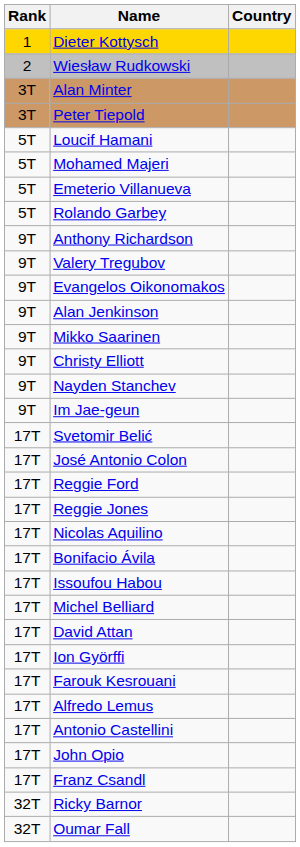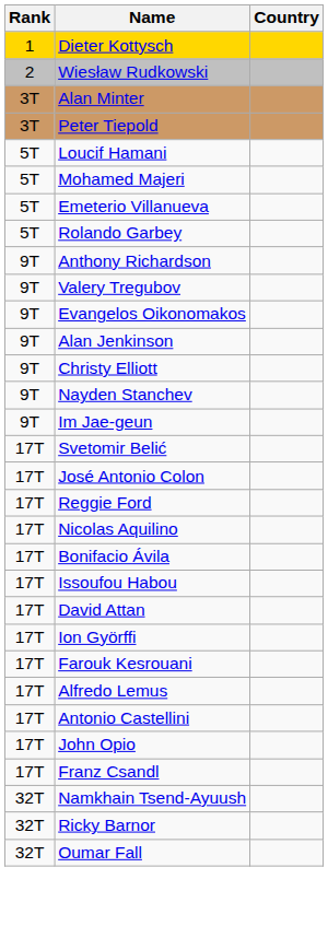 <table class="wikitable sortable" style="text-align:center">
 <tr>
 <th>Rank</th>
 <th>Name</th>
 <th>Country</th>
 </tr>
 <tr bgcolor=gold>
 <td>1</td>
 <td align="left"><a href='#'>Dieter Kottysch</a></td>
 <td align="left"></td>
 </tr>
 <tr bgcolor=silver>
 <td>2</td>
 <td align="left"><a href='#'>Wiesław Rudkowski</a></td>
 <td align="left"></td>
 </tr>
 <tr bgcolor=#CC9966>
 <td>3T</td>
 <td align="left"><a href='#'>Alan Minter</a></td>
 <td align="left"></td>
 </tr>
 <tr bgcolor=#CC9966>
 <td>3T</td>
 <td align="left"><a href='#'>Peter Tiepold</a></td>
 <td align="left"></td>
 </tr>
 <tr>
 <td>5T</td>
 <td align="left"><a href='#'>Loucif Hamani</a></td>
 <td align="left"></td>
 </tr>
 <tr>
 <td>5T</td>
 <td align="left"><a href='#'>Mohamed Majeri</a></td>
 <td align="left"></td>
 </tr>
 <tr>
 <td>5T</td>
 <td align="left"><a href='#'>Emeterio Villanueva</a></td>
 <td align="left"></td>
 </tr>
 <tr>
 <td>5T</td>
 <td align="left"><a href='#'>Rolando Garbey</a></td>
 <td align="left"></td>
 </tr>
 <tr>
 <td>9T</td>
 <td align="left"><a href='#'>Anthony Richardson</a></td>
 <td align="left"></td>
 </tr>
 <tr>
 <td>9T</td>
 <td align="left"><a href='#'>Valery Tregubov</a></td>
 <td align="left"></td>
 </tr>
 <tr>
 <td>9T</td>
 <td align="left"><a href='#'>Evangelos Oikonomakos</a></td>
 <td align="left"></td>
 </tr>
 <tr>
 <td>9T</td>
 <td align="left"><a href='#'>Alan Jenkinson</a></td>
 <td align="left"></td>
 </tr>
 <tr>
 <td>9T</td>
-<td align="left"><a href='#'>Mikko Saarinen</a></td>
-<td align="left"></td>
-</tr>
-<tr>
-<td>9T</td>
 <td align="left"><a href='#'>Christy Elliott</a></td>
 <td align="left"></td>
 </tr>
 <tr>
 <td>9T</td>
 <td align="left"><a href='#'>Nayden Stanchev</a></td>
 <td align="left"></td>
 </tr>
 <tr>
 <td>9T</td>
 <td align="left"><a href='#'>Im Jae-geun</a></td>
 <td align="left"></td>
 </tr>
 <tr>
 <td>17T</td>
 <td align="left"><a href='#'>Svetomir Belić</a></td>
 <td align="left"></td>
 </tr>
 <tr>
 <td>17T</td>
 <td align="left"><a href='#'>José Antonio Colon</a></td>
 <td align="left"></td>
 </tr>
 <tr>
 <td>17T</td>
 <td align="left"><a href='#'>Reggie Ford</a></td>
 <td align="left"></td>
 </tr>
 <tr>
 <td>17T</td>
-<td align="left"><a href='#'>Reggie Jones</a></td>
-<td align="left"></td>
-</tr>
-<tr>
-<td>17T</td>
 <td align="left"><a href='#'>Nicolas Aquilino</a></td>
 <td align="left"></td>
 </tr>
 <tr>
 <td>17T</td>
 <td align="left"><a href='#'>Bonifacio Ávila</a></td>
 <td align="left"></td>
 </tr>
 <tr>
 <td>17T</td>
 <td align="left"><a href='#'>Issoufou Habou</a></td>
-<td align="left"></td>
-</tr>
-<tr>
-<td>17T</td>
-<td align="left"><a href='#'>Michel Belliard</a></td>
 <td align="left"></td>
 </tr>
 <tr>
 <td>17T</td>
 <td align="left"><a href='#'>David Attan</a></td>
 <td align="left"></td>
 </tr>
 <tr>
 <td>17T</td>
 <td align="left"><a href='#'>Ion Györffi</a></td>
 <td align="left"></td>
 </tr>
 <tr>
 <td>17T</td>
 <td align="left"><a href='#'>Farouk Kesrouani</a></td>
 <td align="left"></td>
 </tr>
 <tr>
 <td>17T</td>
 <td align="left"><a href='#'>Alfredo Lemus</a></td>
 <td align="left"></td>
 </tr>
 <tr>
 <td>17T</td>
 <td align="left"><a href='#'>Antonio Castellini</a></td>
 <td align="left"></td>
 </tr>
 <tr>
 <td>17T</td>
 <td align="left"><a href='#'>John Opio</a></td>
 <td align="left"></td>
 </tr>
 <tr>
 <td>17T</td>
 <td align="left"><a href='#'>Franz Csandl</a></td>
 <td align="left"></td>
 </tr>
 <tr>
 <td>32T</td>
+<td align="left"><a href='#'>Namkhain Tsend-Ayuush</a></td>
+<td align="left"></td>
+</tr>
+<tr>
+<td>32T</td>
 <td align="left"><a href='#'>Ricky Barnor</a></td>
 <td align="left"></td>
 </tr>
 <tr>
 <td>32T</td>
 <td align="left"><a href='#'>Oumar Fall</a></td>
 <td align="left"></td>
 </tr>
 </table>
